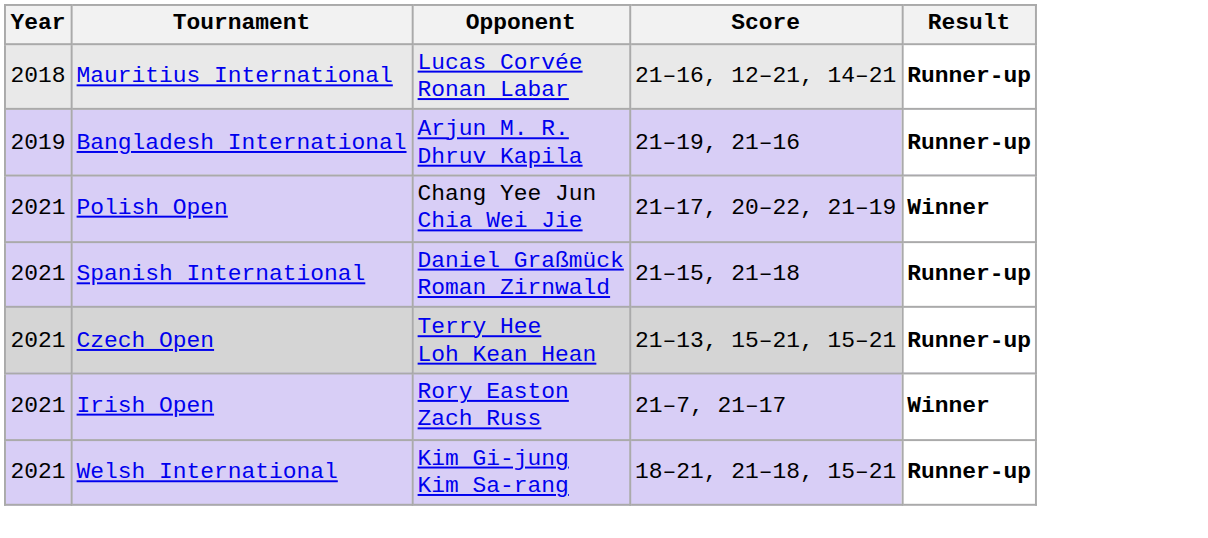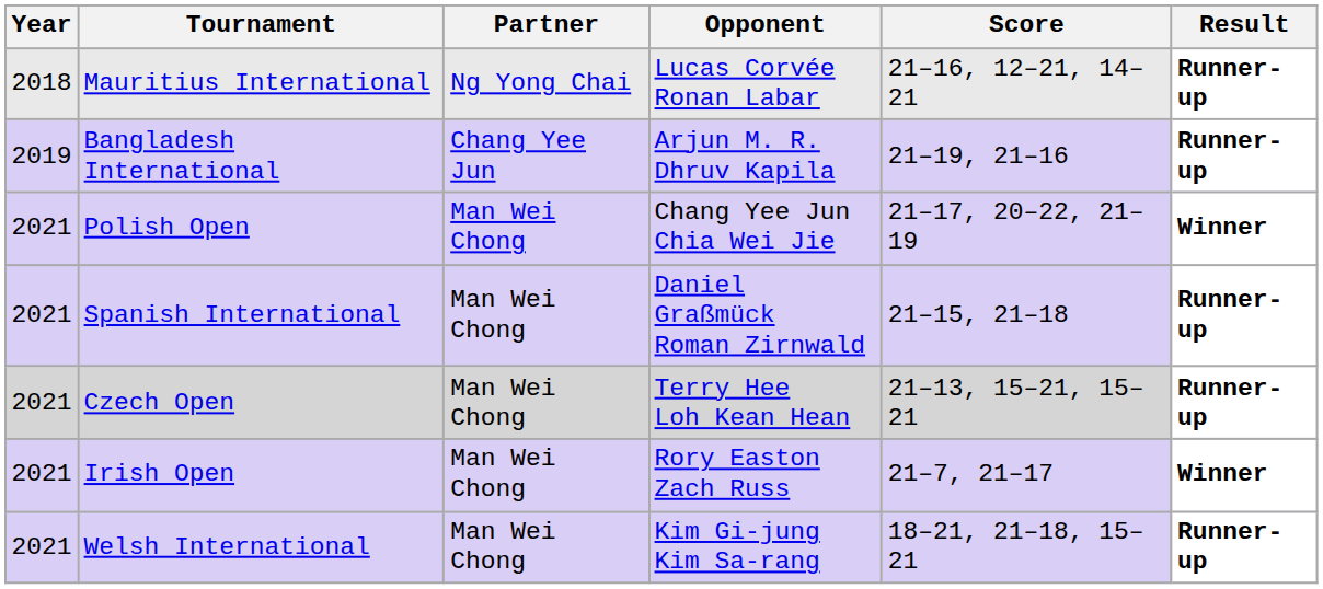 <table class="sortable wikitable" style="font-size: 90%;">
 <tr>
 <th>Year</th>
 <th>Tournament</th>
+<th>Partner</th>
 <th>Opponent</th>
 <th>Score</th>
 <th>Result</th>
 </tr>
 <tr bgcolor="#E9E9E9">
 <td align="center">2018</td>
 <td align="left"><a href='#'>Mauritius International</a></td>
+<td align="left"> <a href='#'>Ng Yong Chai</a></td>
 <td align="left"> <a href='#'>Lucas Corvée</a><br> <a href='#'>Ronan Labar</a></td>
 <td align="left">21–16, 12–21, 14–21</td>
 <td style="text-align:left; background:white"> <strong>Runner-up</strong></td>
 </tr>
 <tr style="background:#D8CEF6">
 <td align="center">2019</td>
 <td align="left"><a href='#'>Bangladesh International</a></td>
+<td align="left"> <a href='#'>Chang Yee Jun</a></td>
 <td align="left"> <a href='#'>Arjun M. R.</a><br> <a href='#'>Dhruv Kapila</a></td>
 <td align="left">21–19, 21–16</td>
 <td style="text-align:left; background:white"> <strong>Runner-up</strong></td>
 </tr>
 <tr style="background:#D8CEF6">
 <td align="center">2021</td>
 <td align="left"><a href='#'>Polish Open</a></td>
+<td align="left"> <a href='#'>Man Wei Chong</a></td>
 <td align="left"> Chang Yee Jun<br> <a href='#'>Chia Wei Jie</a></td>
 <td align="left">21–17, 20–22, 21–19</td>
 <td style="text-align:left; background:white"> <strong>Winner</strong></td>
 </tr>
 <tr style="background:#D8CEF6">
 <td align="center">2021</td>
 <td align="left"><a href='#'>Spanish International</a></td>
+<td align="left"> Man Wei Chong</td>
 <td align="left"> <a href='#'>Daniel Graßmück</a><br> <a href='#'>Roman Zirnwald</a></td>
 <td align="left">21–15, 21–18</td>
 <td style="text-align:left; background:white"> <strong>Runner-up</strong></td>
 </tr>
 <tr style="background:#D5D5D5">
 <td align="center">2021</td>
 <td align="left"><a href='#'>Czech Open</a></td>
+<td align="left"> Man Wei Chong</td>
 <td align="left"> <a href='#'>Terry Hee</a><br> <a href='#'>Loh Kean Hean</a></td>
 <td align="left">21–13, 15–21, 15–21</td>
 <td style="text-align:left; background:white"> <strong>Runner-up</strong></td>
 </tr>
 <tr style="background:#D8CEF6">
 <td align="center">2021</td>
 <td align="left"><a href='#'>Irish Open</a></td>
+<td align="left"> Man Wei Chong</td>
 <td align="left"> <a href='#'>Rory Easton</a> <br> <a href='#'>Zach Russ</a></td>
 <td align="left">21–7, 21–17</td>
 <td style="text-align:left; background:white"> <strong>Winner</strong></td>
 </tr>
 <tr style="background:#D8CEF6">
 <td align="center">2021</td>
 <td align="left"><a href='#'>Welsh International</a></td>
+<td align="left"> Man Wei Chong</td>
 <td align="left"> <a href='#'>Kim Gi-jung</a> <br> <a href='#'>Kim Sa-rang</a></td>
 <td align="left">18–21, 21–18, 15–21</td>
 <td style="text-align:left; background:white"> <strong>Runner-up</strong></td>
 </tr>
 </table>
